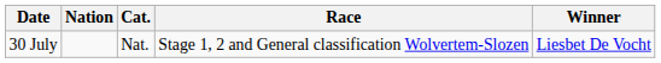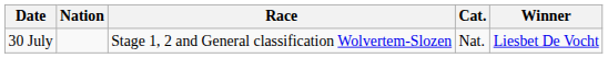 <table class="wikitable sortable">
 <tr>
 <th>Date</th>
 <th>Nation</th>
+<th>Race</th>
 <th>Cat.</th>
-<th>Race</th>
 <th>Winner</th>
 </tr>
 <tr>
 <td>30 July</td>
 <td></td>
+<td>Stage 1, 2 and General classification <a href='#'>Wolvertem-Slozen</a></td>
 <td>Nat.</td>
-<td>Stage 1, 2 and General classification <a href='#'>Wolvertem-Slozen</a></td>
 <td> <a href='#'>Liesbet De Vocht</a></td>
 </tr>
 </table>
